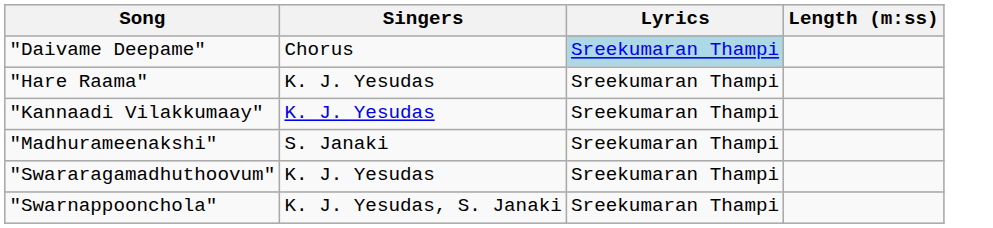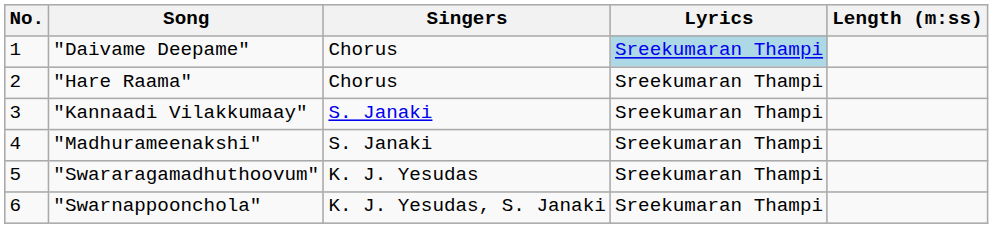 <table class="wikitable" style="font-size:95%;">
 <tr>
+<th>No.</th>
 <th>Song</th>
 <th>Singers</th>
 <th>Lyrics</th>
 <th>Length (m:ss)</th>
 </tr>
 <tr>
+<td>1</td>
 <td>"Daivame Deepame"</td>
 <td>Chorus</td>
 <td style="background: lightblue;"><a href='#'>Sreekumaran Thampi</a></td>
 <td></td>
 </tr>
 <tr>
+<td>2</td>
 <td>"Hare Raama"</td>
-<td>K. J. Yesudas</td>
+<td>Chorus</td>
 <td>Sreekumaran Thampi</td>
 <td></td>
 </tr>
 <tr>
+<td>3</td>
 <td>"Kannaadi Vilakkumaay"</td>
-<td><a href='#'>K. J. Yesudas</a></td>
+<td><a href='#'>S. Janaki</a></td>
 <td>Sreekumaran Thampi</td>
 <td></td>
 </tr>
 <tr>
+<td>4</td>
 <td>"Madhurameenakshi"</td>
 <td>S. Janaki</td>
 <td>Sreekumaran Thampi</td>
 <td></td>
 </tr>
 <tr>
+<td>5</td>
 <td>"Swararagamadhuthoovum"</td>
 <td>K. J. Yesudas</td>
 <td>Sreekumaran Thampi</td>
 <td></td>
 </tr>
 <tr>
+<td>6</td>
 <td>"Swarnappoonchola"</td>
 <td>K. J. Yesudas, S. Janaki</td>
 <td>Sreekumaran Thampi</td>
 <td></td>
 </tr>
 </table>
